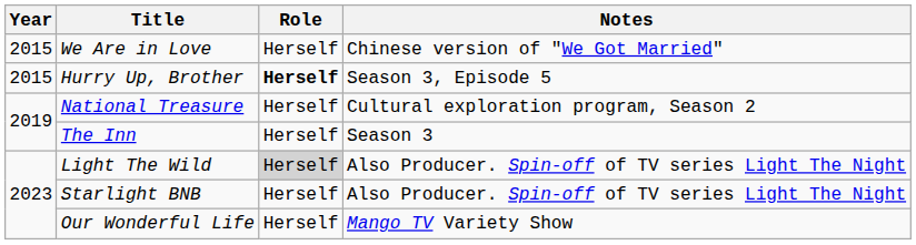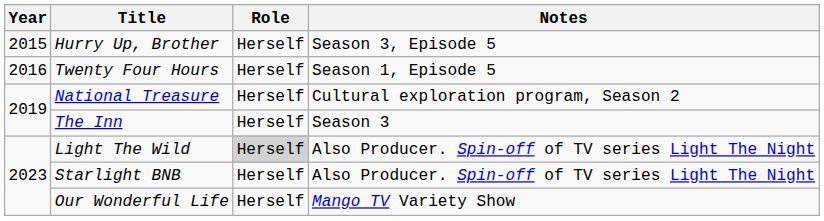 <table class="wikitable sortable">
 <tr>
 <th>Year</th>
 <th>Title</th>
 <th>Role</th>
 <th class="unsortable">Notes</th>
 </tr>
 <tr>
 <td>2015</td>
-<td><em>We Are in Love</em></td>
+<td><em>Hurry Up, Brother</em></td>
 <td>Herself</td>
-<td>Chinese version of "<a href='#'>We Got Married</a>"</td>
+<td>Season 3, Episode 5</td>
 </tr>
 <tr>
-<td>2015</td>
-<td><em>Hurry Up, Brother</em></td>
-<td><strong>Herself</strong></td>
-<td>Season 3, Episode 5</td>
+<td>2016</td>
+<td><em>Twenty Four Hours</em></td>
+<td>Herself</td>
+<td>Season 1, Episode 5</td>
 </tr>
 <tr>
 <td rowspan="2">2019</td>
 <td><em><a href='#'>National Treasure</a></em></td>
 <td>Herself</td>
 <td>Cultural exploration program, Season 2</td>
 </tr>
 <tr>
 <td><em><a href='#'>The Inn</a></em></td>
 <td>Herself</td>
 <td>Season 3</td>
 </tr>
 <tr>
 <td rowspan="3">2023</td>
 <td><em>Light The Wild</em></td>
 <td style="background: lightgrey;">Herself</td>
 <td>Also Producer. <em><a href='#'>Spin-off</a></em> of TV series <a href='#'>Light The Night</a></td>
 </tr>
 <tr>
 <td><em>Starlight BNB</em></td>
 <td>Herself</td>
 <td>Also Producer. <em><a href='#'>Spin-off</a></em> of TV series <a href='#'>Light The Night</a></td>
 </tr>
 <tr>
 <td><em>Our Wonderful Life</em></td>
 <td>Herself</td>
 <td><em><a href='#'>Mango TV</a></em> Variety Show</td>
 </tr>
 </table>
